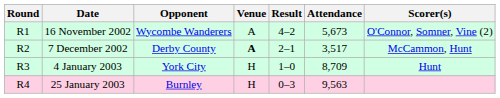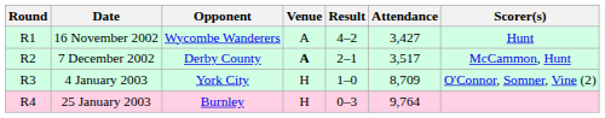 <table class="wikitable sortable" style="text-align:center;">
 <tr>
 <th>Round</th>
 <th>Date</th>
 <th>Opponent</th>
 <th>Venue</th>
 <th>Result</th>
 <th>Attendance</th>
 <th>Scorer(s)</th>
 </tr>
 <tr style="background:#d0ffe3;">
 <td>R1</td>
 <td>16 November 2002</td>
 <td><a href='#'>Wycombe Wanderers</a></td>
 <td>A</td>
 <td>4–2</td>
-<td>5,673</td>
-<td><a href='#'>O'Connor</a>, <a href='#'>Somner</a>, <a href='#'>Vine</a> (2)</td>
+<td>3,427</td>
+<td><a href='#'>Hunt</a></td>
 </tr>
 <tr style="background:#d0ffe3;">
 <td>R2</td>
 <td>7 December 2002</td>
 <td><a href='#'>Derby County</a></td>
 <td><strong>A</strong></td>
 <td>2–1</td>
 <td>3,517</td>
 <td><a href='#'>McCammon</a>, <a href='#'>Hunt</a></td>
 </tr>
 <tr style="background:#d0ffe3;">
 <td>R3</td>
 <td>4 January 2003</td>
 <td><a href='#'>York City</a></td>
 <td>H</td>
 <td>1–0</td>
 <td>8,709</td>
-<td><a href='#'>Hunt</a></td>
+<td><a href='#'>O'Connor</a>, <a href='#'>Somner</a>, <a href='#'>Vine</a> (2)</td>
 </tr>
 <tr style="background:#ffd0e3;">
 <td>R4</td>
 <td>25 January 2003</td>
 <td><a href='#'>Burnley</a></td>
 <td>H</td>
 <td>0–3</td>
-<td>9,563</td>
+<td>9,764</td>
 <td></td>
 </tr>
 </table>
